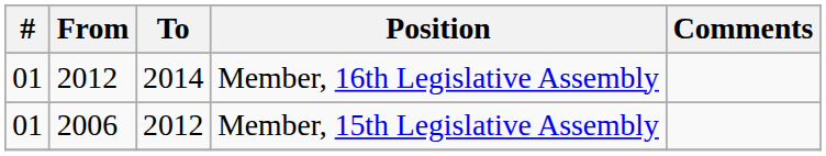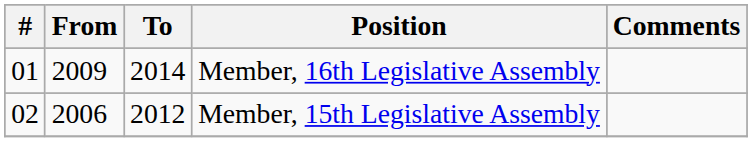 <table class="wikitable sortable">
 <tr>
 <th>#</th>
 <th>From</th>
 <th>To</th>
 <th>Position</th>
 <th>Comments</th>
 </tr>
 <tr>
 <td>01</td>
-<td>2012</td>
+<td>2009</td>
 <td>2014</td>
 <td>Member, <a href='#'>16th Legislative Assembly</a></td>
 <td></td>
 </tr>
 <tr>
-<td>01</td>
+<td>02</td>
 <td>2006</td>
 <td>2012</td>
 <td>Member, <a href='#'>15th Legislative Assembly</a></td>
 <td></td>
 </tr>
 <tr>
 </tr>
 </table>
